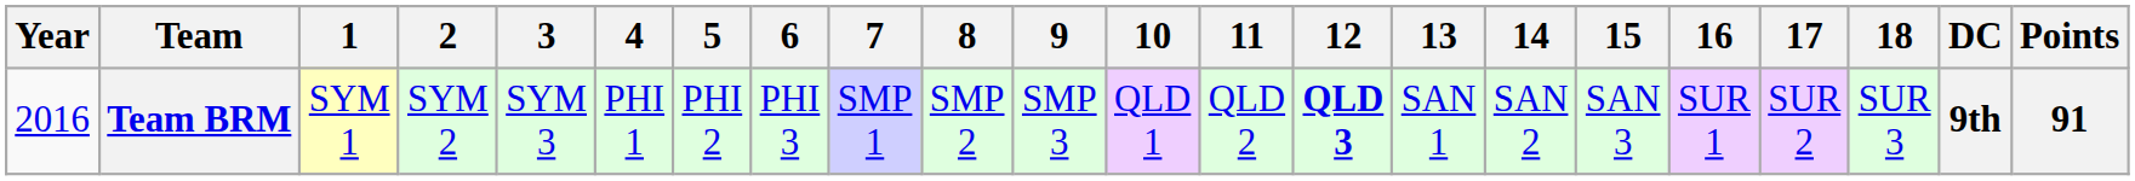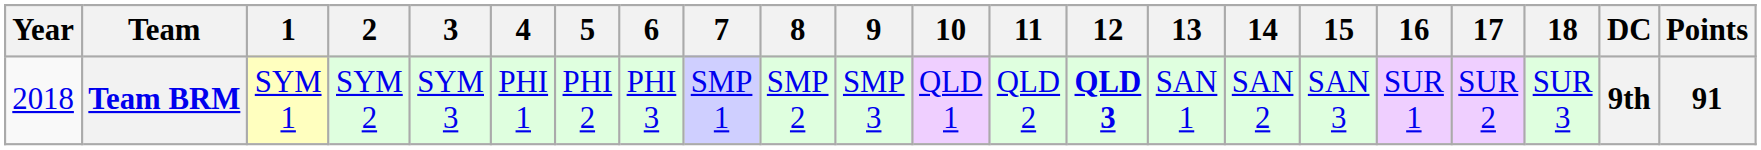 <table class="wikitable" style="text-align:center; font-size:90%">
 <tr>
 <th>Year</th>
 <th>Team</th>
 <th>1</th>
 <th>2</th>
 <th>3</th>
 <th>4</th>
 <th>5</th>
 <th>6</th>
 <th>7</th>
 <th>8</th>
 <th>9</th>
 <th>10</th>
 <th>11</th>
 <th>12</th>
 <th>13</th>
 <th>14</th>
 <th>15</th>
 <th>16</th>
 <th>17</th>
 <th>18</th>
 <th>DC</th>
 <th>Points</th>
 </tr>
 <tr>
-<td><a href='#'>2016</a></td>
+<td><a href='#'>2018</a></td>
 <th><a href='#'>Team BRM</a></th>
 <td style="background:#FFFFBF"><a href='#'>SYM<br>1</a><br></td>
 <td style="background:#DFFFDF"><a href='#'>SYM<br>2</a><br></td>
 <td style="background:#DFFFDF"><a href='#'>SYM<br>3</a><br></td>
 <td style="background:#DFFFDF"><a href='#'>PHI<br>1</a><br></td>
 <td style="background:#DFFFDF"><a href='#'>PHI<br>2</a><br></td>
 <td style="background:#DFFFDF"><a href='#'>PHI<br>3</a><br></td>
 <td style="background:#CFCFFF"><a href='#'>SMP<br>1</a><br></td>
 <td style="background:#DFFFDF"><a href='#'>SMP<br>2</a><br></td>
 <td style="background:#DFFFDF"><a href='#'>SMP<br>3</a><br></td>
 <td style="background:#EFCFFF"><a href='#'>QLD<br>1</a><br></td>
 <td style="background:#DFFFDF"><a href='#'>QLD<br>2</a><br></td>
 <td style="background:#DFFFDF"><strong><a href='#'>QLD<br>3</a><br></strong></td>
 <td style="background:#DFFFDF"><a href='#'>SAN<br>1</a><br></td>
 <td style="background:#DFFFDF"><a href='#'>SAN<br>2</a><br></td>
 <td style="background:#DFFFDF"><a href='#'>SAN<br>3</a><br></td>
 <td style="background:#EFCFFF"><a href='#'>SUR<br>1</a><br></td>
 <td style="background:#EFCFFF"><a href='#'>SUR<br>2</a><br></td>
 <td style="background:#DFFFDF"><a href='#'>SUR<br>3</a><br></td>
 <th>9th</th>
 <th>91</th>
 </tr>
 </table>
